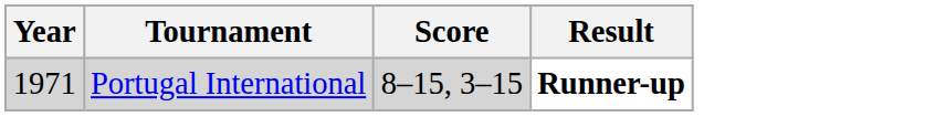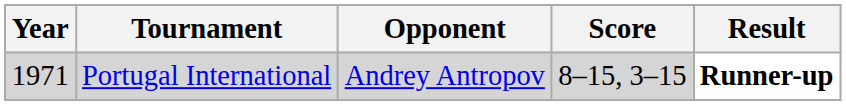 <table class="sortable wikitable" style="font-size: 90%;">
 <tr>
 <th>Year</th>
 <th>Tournament</th>
+<th>Opponent</th>
 <th>Score</th>
 <th>Result</th>
 </tr>
 <tr style="background:#D5D5D5">
 <td align="center">1971</td>
 <td align="left"><a href='#'>Portugal International</a></td>
+<td align="left"> <a href='#'>Andrey Antropov</a></td>
 <td align="left">8–15, 3–15</td>
 <td style="text-align:left; background:white"> <strong>Runner-up</strong></td>
 </tr>
 </table>
